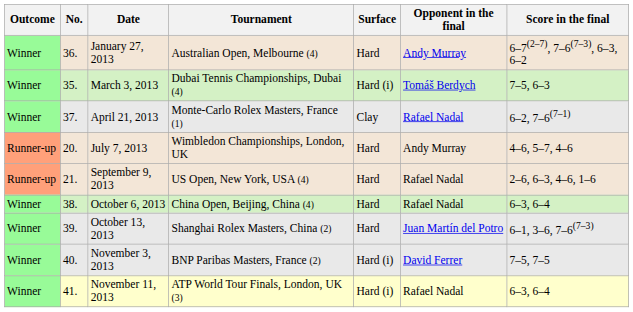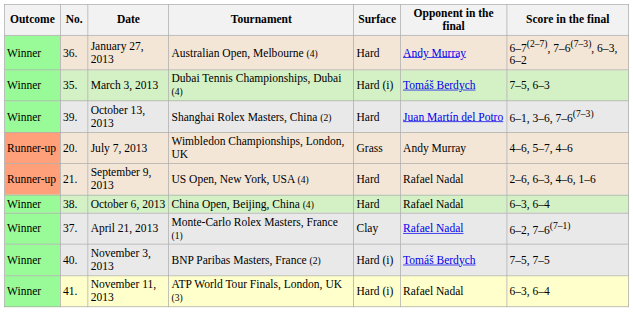 <table class="sortable wikitable">
 <tr>
 <th width=75>Outcome</th>
 <th width=35>No.</th>
 <th width=125>Date</th>
 <th width=330>Tournament</th>
 <th width=60>Surface</th>
 <th width=180>Opponent in the final</th>
 <th width=230>Score in the final</th>
 </tr>
 <tr bgcolor=#f3e6d7>
 <td bgcolor=98FB98>Winner</td>
 <td>36.</td>
 <td>January 27, 2013</td>
 <td>Australian Open, Melbourne <small>(4)</small></td>
 <td>Hard</td>
 <td> <a href='#'>Andy Murray</a></td>
 <td>6–7<sup>(2–7)</sup>, 7–6<sup>(7–3)</sup>, 6–3, 6–2</td>
 </tr>
 <tr bgcolor=#d4f1c5>
 <td bgcolor=98FB98>Winner</td>
 <td>35.</td>
 <td>March 3, 2013</td>
 <td>Dubai Tennis Championships, Dubai <small>(4)</small></td>
 <td>Hard (i)</td>
 <td> <a href='#'>Tomáš Berdych</a></td>
 <td>7–5, 6–3</td>
 </tr>
 <tr bgcolor=#e9e9e9>
 <td bgcolor=98FB98>Winner</td>
-<td>37.</td>
-<td>April 21, 2013</td>
-<td>Monte-Carlo Rolex Masters, France <small>(1)</small></td>
-<td>Clay</td>
-<td> <a href='#'>Rafael Nadal</a></td>
-<td>6–2, 7–6<sup>(7–1)</sup></td>
+<td>39.</td>
+<td>October 13, 2013</td>
+<td>Shanghai Rolex Masters, China  <small>(2)</small></td>
+<td>Hard</td>
+<td> <a href='#'>Juan Martín del Potro</a></td>
+<td>6–1, 3–6, 7–6<sup>(7–3)</sup></td>
 </tr>
 <tr bgcolor=#f3e6d7>
 <td bgcolor=FFA07A>Runner-up</td>
 <td>20.</td>
 <td>July 7, 2013</td>
 <td>Wimbledon Championships, London, UK</td>
-<td>Hard</td>
+<td>Grass</td>
 <td> Andy Murray</td>
 <td>4–6, 5–7, 4–6</td>
 </tr>
 <tr bgcolor=#f3e6d7>
 <td bgcolor=FFA07A>Runner-up</td>
 <td>21.</td>
 <td>September 9, 2013</td>
 <td>US Open, New York, USA <small>(4)</small></td>
 <td>Hard</td>
 <td> Rafael Nadal</td>
 <td>2–6, 6–3, 4–6, 1–6</td>
 </tr>
 <tr bgcolor=#d4f1c5>
 <td bgcolor=98FB98>Winner</td>
 <td>38.</td>
 <td>October 6, 2013</td>
 <td>China Open, Beijing, China <small>(4)</small></td>
 <td>Hard</td>
 <td> Rafael Nadal</td>
 <td>6–3, 6–4</td>
 </tr>
 <tr bgcolor=#e9e9e9>
 <td bgcolor=98FB98>Winner</td>
-<td>39.</td>
-<td>October 13, 2013</td>
-<td>Shanghai Rolex Masters, China  <small>(2)</small></td>
-<td>Hard</td>
-<td> <a href='#'>Juan Martín del Potro</a></td>
-<td>6–1, 3–6, 7–6<sup>(7–3)</sup></td>
+<td>37.</td>
+<td>April 21, 2013</td>
+<td>Monte-Carlo Rolex Masters, France <small>(1)</small></td>
+<td>Clay</td>
+<td> <a href='#'>Rafael Nadal</a></td>
+<td>6–2, 7–6<sup>(7–1)</sup></td>
 </tr>
 <tr bgcolor=#e9e9e9>
 <td bgcolor=98FB98>Winner</td>
 <td>40.</td>
 <td>November 3, 2013</td>
 <td>BNP Paribas Masters, France  <small>(2)</small></td>
 <td>Hard (i)</td>
-<td> <a href='#'>David Ferrer</a></td>
+<td> <a href='#'>Tomáš Berdych</a></td>
 <td>7–5, 7–5</td>
 </tr>
 <tr bgcolor=#ffffcc>
 <td bgcolor=98FB98>Winner</td>
 <td>41.</td>
 <td>November 11, 2013</td>
 <td>ATP World Tour Finals, London, UK <small>(3)</small></td>
 <td>Hard (i)</td>
 <td> Rafael Nadal</td>
 <td>6–3, 6–4</td>
 </tr>
 </table>
